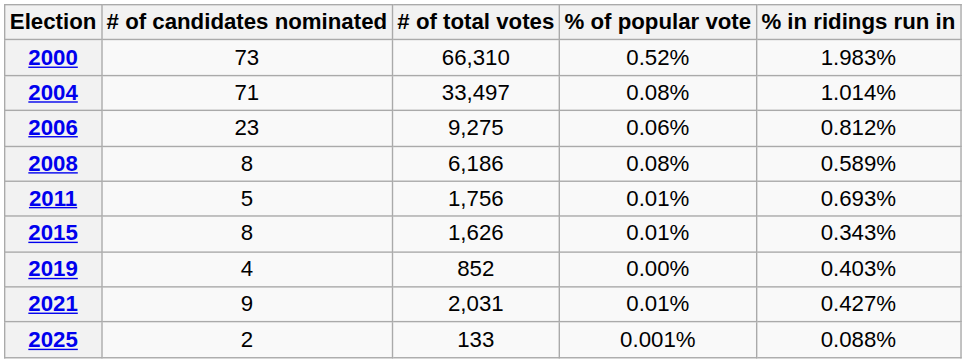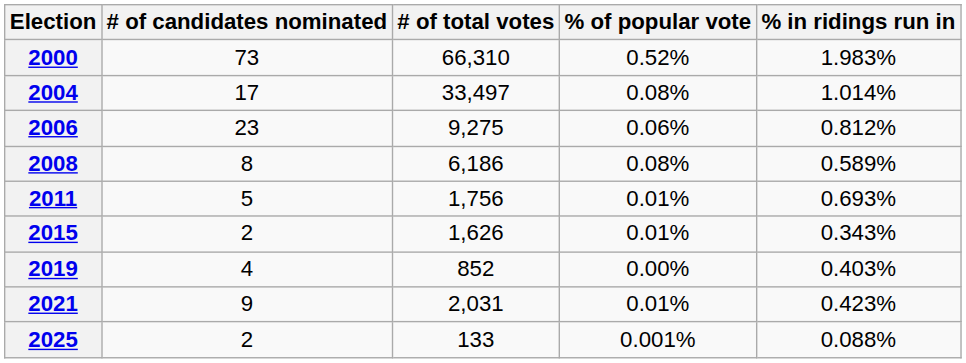 <table class="wikitable" style="text-align: center">
 <tr>
 <th>Election</th>
 <th># of candidates nominated</th>
 <th># of total votes</th>
 <th>% of popular vote</th>
 <th>% in ridings run in</th>
 </tr>
 <tr>
 <th><a href='#'>2000</a></th>
 <td>73</td>
 <td>66,310</td>
 <td>0.52%</td>
 <td>1.983%</td>
 </tr>
 <tr>
 <th><a href='#'>2004</a></th>
-<td>71</td>
+<td>17</td>
 <td>33,497</td>
 <td>0.08%</td>
 <td>1.014%</td>
 </tr>
 <tr>
 <th><a href='#'>2006</a></th>
 <td>23</td>
 <td>9,275</td>
 <td>0.06%</td>
 <td>0.812%</td>
 </tr>
 <tr>
 <th><a href='#'>2008</a></th>
 <td>8</td>
 <td>6,186</td>
 <td>0.08%</td>
 <td>0.589%</td>
 </tr>
 <tr>
 <th><a href='#'>2011</a></th>
 <td>5</td>
 <td>1,756</td>
 <td>0.01%</td>
 <td>0.693%</td>
 </tr>
 <tr>
 <th><a href='#'>2015</a></th>
-<td>8</td>
+<td>2</td>
 <td>1,626</td>
 <td>0.01%</td>
 <td>0.343%</td>
 </tr>
 <tr>
 <th><a href='#'>2019</a></th>
 <td>4</td>
 <td>852</td>
 <td>0.00%</td>
 <td>0.403%</td>
 </tr>
 <tr>
 <th><a href='#'>2021</a></th>
 <td>9</td>
 <td>2,031</td>
 <td>0.01%</td>
-<td>0.427%</td>
+<td>0.423%</td>
 </tr>
 <tr>
 <th><a href='#'>2025</a></th>
 <td>2</td>
 <td>133</td>
 <td>0.001%</td>
 <td>0.088%</td>
 </tr>
 </table>
